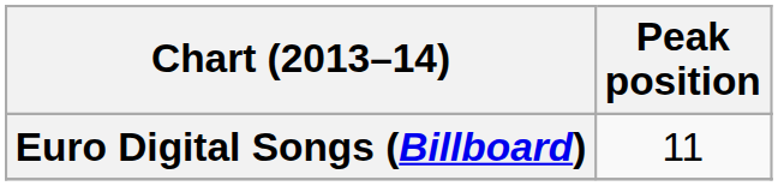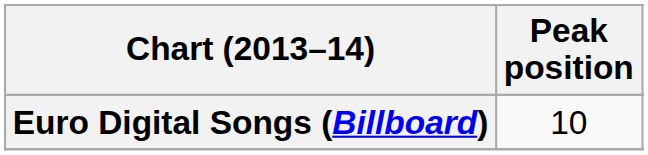 <table class="wikitable plainrowheaders sortable" style="text-align:center;">
 <tr>
 <th scope="col">Chart (2013–14)</th>
 <th scope="col">Peak<br>position</th>
 </tr>
 <tr>
 </tr>
 <tr>
 </tr>
 <tr>
 </tr>
 <tr>
 </tr>
 <tr>
 </tr>
 <tr>
 </tr>
 <tr>
 </tr>
 <tr>
 </tr>
 <tr>
 <th scope="row">Euro Digital Songs (<em><a href='#'>Billboard</a></em>)</th>
-<td>11</td>
+<td>10</td>
 </tr>
 <tr>
 </tr>
 <tr>
 </tr>
 <tr>
 </tr>
 <tr>
 </tr>
 <tr>
 </tr>
 <tr>
 </tr>
 <tr>
 </tr>
 <tr>
 </tr>
 <tr>
 </tr>
 <tr>
 </tr>
 <tr>
 </tr>
 <tr>
 </tr>
 </table>
